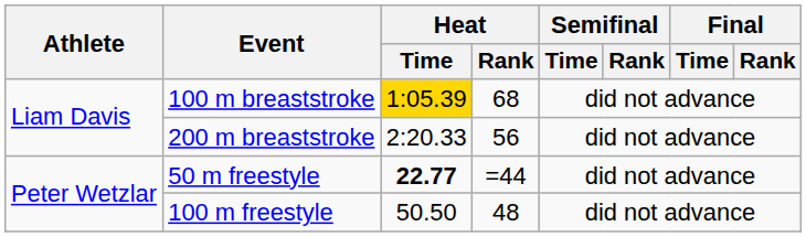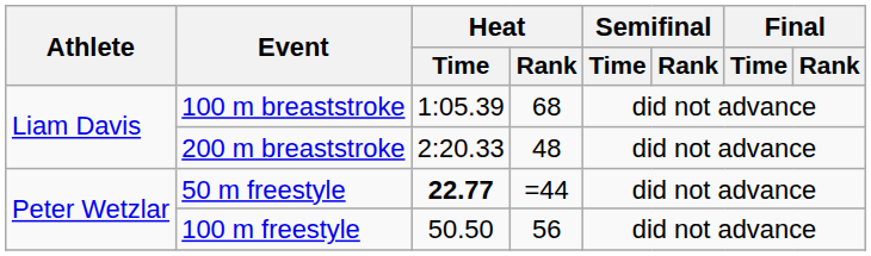 <table class="wikitable" style="text-align:center; font-size:90%">
 <tr>
 <th rowspan="2">Athlete</th>
 <th rowspan="2">Event</th>
 <th colspan="2">Heat</th>
 <th colspan="2">Semifinal</th>
 <th colspan="2">Final</th>
 </tr>
 <tr style="font-size:95%">
 <th>Time</th>
 <th>Rank</th>
 <th>Time</th>
 <th>Rank</th>
 <th>Time</th>
 <th>Rank</th>
 </tr>
 <tr>
 <td align=left rowspan=2><a href='#'>Liam Davis</a></td>
 <td align=left><a href='#'>100 m breaststroke</a></td>
-<td style="background: gold;">1:05.39</td>
+<td>1:05.39</td>
 <td>68</td>
 <td colspan=4>did not advance</td>
 </tr>
 <tr>
 <td align=left><a href='#'>200 m breaststroke</a></td>
 <td>2:20.33</td>
-<td>56</td>
+<td>48</td>
 <td colspan=4>did not advance</td>
 </tr>
 <tr>
 <td align=left rowspan=2><a href='#'>Peter Wetzlar</a></td>
 <td align=left><a href='#'>50 m freestyle</a></td>
 <td><strong>22.77</strong></td>
 <td>=44</td>
 <td colspan=4>did not advance</td>
 </tr>
 <tr>
 <td align=left><a href='#'>100 m freestyle</a></td>
 <td>50.50</td>
-<td>48</td>
+<td>56</td>
 <td colspan=4>did not advance</td>
 </tr>
 </table>
